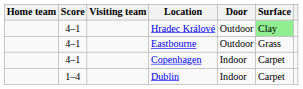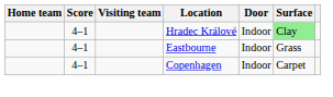 <table class="wikitable" style="border:1px solid #aaa;">
 <tr>
 <th>Home team</th>
 <th>Score</th>
 <th>Visiting team</th>
 <th>Location</th>
 <th>Door</th>
 <th>Surface</th>
 <th></th>
 </tr>
 <tr>
 <td><strong></strong></td>
 <td style="text-align:center;">4–1</td>
 <td></td>
 <td><a href='#'>Hradec Králové</a></td>
-<td>Outdoor</td>
+<td>Indoor</td>
 <td style="background: lightgreen;">Clay</td>
 <td></td>
 </tr>
 <tr>
 <td><strong></strong></td>
 <td style="text-align:center;">4–1</td>
 <td></td>
 <td><a href='#'>Eastbourne</a></td>
-<td>Outdoor</td>
+<td>Indoor</td>
 <td>Grass</td>
 <td></td>
 </tr>
 <tr>
 <td><strong></strong></td>
 <td style="text-align:center;">4–1</td>
 <td></td>
 <td><a href='#'>Copenhagen</a></td>
 <td>Indoor</td>
 <td>Carpet</td>
 <td></td>
 </tr>
-<tr>
-<td></td>
-<td style="text-align:center;">1–4</td>
-<td><strong></strong></td>
-<td><a href='#'>Dublin</a></td>
-<td>Indoor</td>
-<td>Carpet</td>
-<td></td>
-</tr>
 </table>
